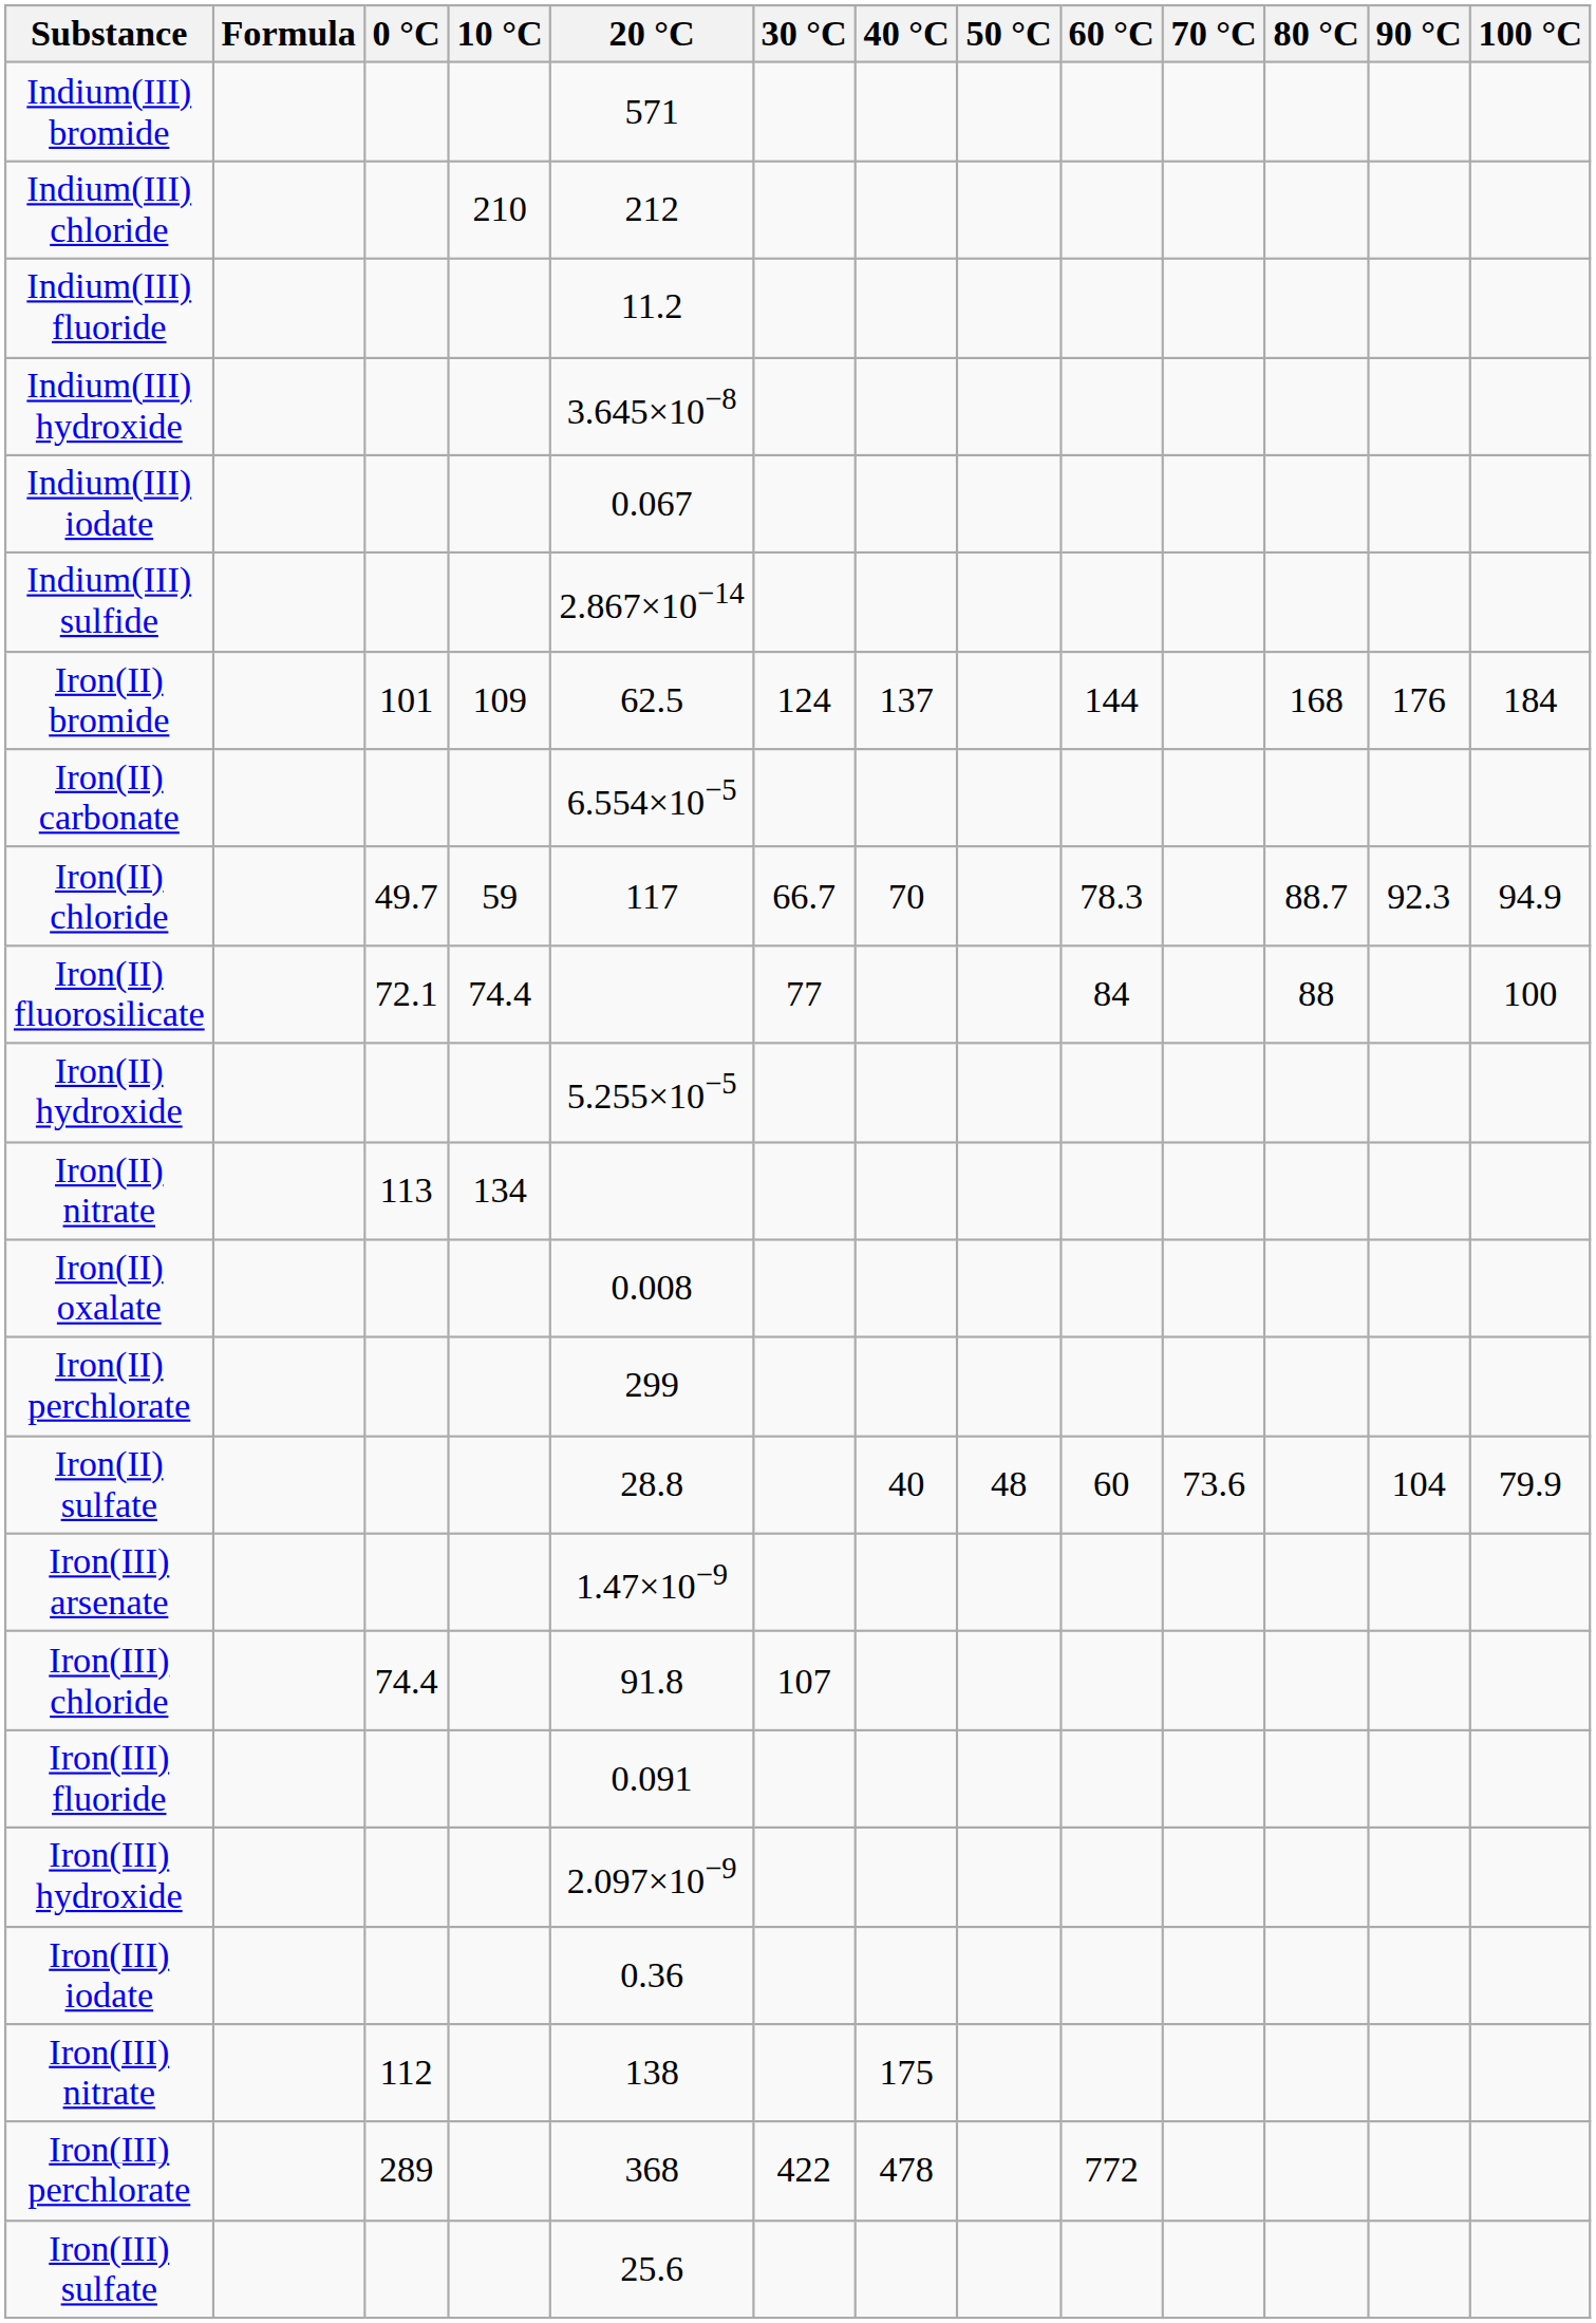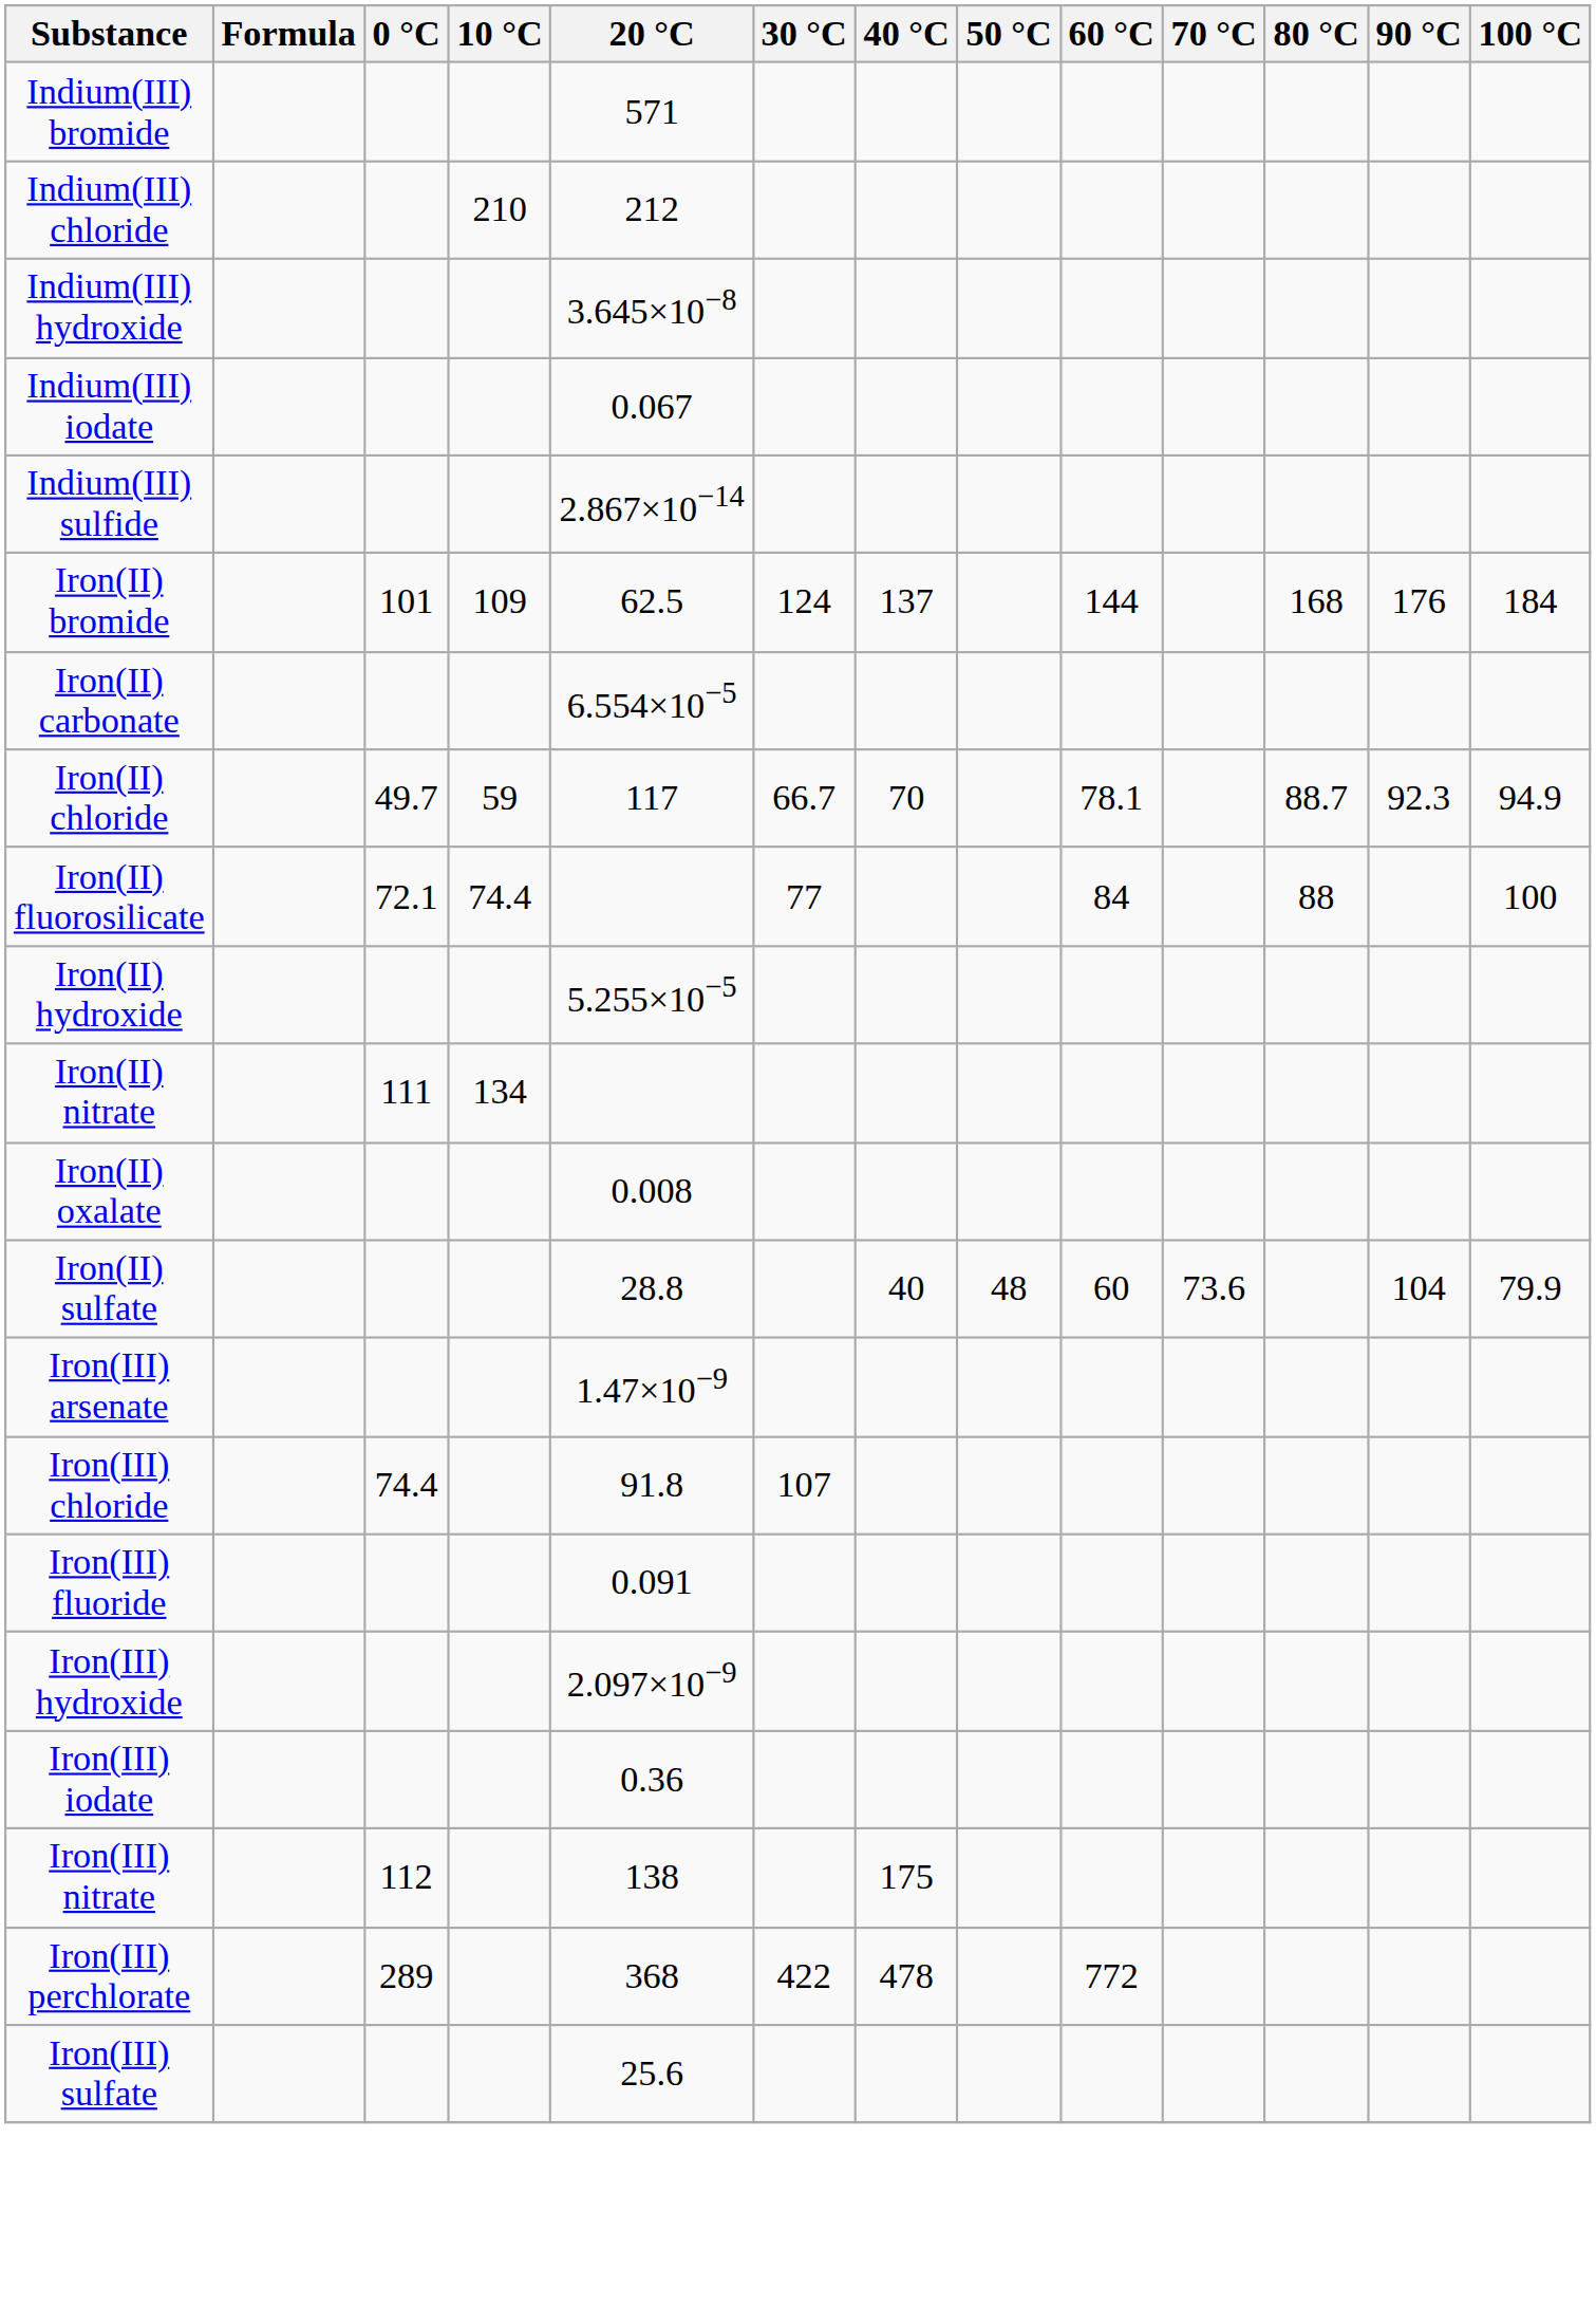 <table class="wikitable sticky-header sortable" style="text-align:center;font-size: 10ml;">
 <tr>
 <th scope="col" style="width: 4em;">Substance</th>
 <th scope="col" class="unsortable" style="width: 3em;">Formula</th>
 <th scope="col">0 °C</th>
 <th scope="col">10 °C</th>
 <th scope="col">20 °C</th>
 <th scope="col">30 °C</th>
 <th scope="col">40 °C</th>
 <th scope="col">50 °C</th>
 <th scope="col">60 °C</th>
 <th scope="col">70 °C</th>
 <th scope="col">80 °C</th>
 <th scope="col">90 °C</th>
 <th scope="col">100 °C</th>
 </tr>
 <tr>
 <td><a href='#'>Indium(III) bromide</a></td>
 <td><a href='#'></a></td>
 <td></td>
 <td></td>
 <td>571</td>
 <td></td>
 <td></td>
 <td></td>
 <td></td>
 <td></td>
 <td></td>
 <td></td>
 <td></td>
 </tr>
 <tr>
 <td><a href='#'>Indium(III) chloride</a></td>
 <td><a href='#'></a></td>
 <td></td>
 <td>210</td>
 <td>212</td>
-<td></td>
-<td></td>
-<td></td>
-<td></td>
-<td></td>
-<td></td>
-<td></td>
-<td></td>
-</tr>
-<tr>
-<td><a href='#'>Indium(III) fluoride</a></td>
-<td><a href='#'></a></td>
-<td></td>
-<td></td>
-<td>11.2</td>
 <td></td>
 <td></td>
 <td></td>
 <td></td>
 <td></td>
 <td></td>
 <td></td>
 <td></td>
 </tr>
 <tr>
 <td><a href='#'>Indium(III) hydroxide</a></td>
 <td><a href='#'></a></td>
 <td></td>
 <td></td>
 <td>3.645×10<sup>−8</sup></td>
 <td></td>
 <td></td>
 <td></td>
 <td></td>
 <td></td>
 <td></td>
 <td></td>
 <td></td>
 </tr>
 <tr>
 <td><a href='#'>Indium(III) iodate</a></td>
 <td><a href='#'></a></td>
 <td></td>
 <td></td>
 <td>0.067</td>
 <td></td>
 <td></td>
 <td></td>
 <td></td>
 <td></td>
 <td></td>
 <td></td>
 <td></td>
 </tr>
 <tr>
 <td><a href='#'>Indium(III) sulfide</a></td>
 <td><a href='#'></a></td>
 <td></td>
 <td></td>
 <td>2.867×10<sup>−14</sup></td>
 <td></td>
 <td></td>
 <td></td>
 <td></td>
 <td></td>
 <td></td>
 <td></td>
 <td></td>
 </tr>
 <tr>
 <td><a href='#'>Iron(II) bromide</a></td>
 <td><a href='#'></a></td>
 <td>101</td>
 <td>109</td>
 <td>62.5</td>
 <td>124</td>
 <td>137</td>
 <td></td>
 <td>144</td>
 <td></td>
 <td>168</td>
 <td>176</td>
 <td>184</td>
 </tr>
 <tr>
 <td><a href='#'>Iron(II) carbonate</a></td>
 <td><a href='#'></a></td>
 <td></td>
 <td></td>
 <td>6.554×10<sup>−5</sup></td>
 <td></td>
 <td></td>
 <td></td>
 <td></td>
 <td></td>
 <td></td>
 <td></td>
 <td></td>
 </tr>
 <tr>
 <td><a href='#'>Iron(II) chloride</a></td>
 <td><a href='#'></a></td>
 <td>49.7</td>
 <td>59</td>
 <td>117</td>
 <td>66.7</td>
 <td>70</td>
 <td></td>
-<td>78.3</td>
+<td>78.1</td>
 <td></td>
 <td>88.7</td>
 <td>92.3</td>
 <td>94.9</td>
 </tr>
 <tr>
 <td><a href='#'>Iron(II) fluorosilicate</a></td>
 <td><a href='#'></a></td>
 <td>72.1</td>
 <td>74.4</td>
 <td></td>
 <td>77</td>
 <td></td>
 <td></td>
 <td>84</td>
 <td></td>
 <td>88</td>
 <td></td>
 <td>100</td>
 </tr>
 <tr>
 <td><a href='#'>Iron(II) hydroxide</a></td>
 <td><a href='#'></a></td>
 <td></td>
 <td></td>
 <td>5.255×10<sup>−5</sup></td>
 <td></td>
 <td></td>
 <td></td>
 <td></td>
 <td></td>
 <td></td>
 <td></td>
 <td></td>
 </tr>
 <tr>
 <td><a href='#'>Iron(II) nitrate</a></td>
 <td><a href='#'></a></td>
-<td>113</td>
+<td>111</td>
 <td>134</td>
 <td></td>
 <td></td>
 <td></td>
 <td></td>
 <td></td>
 <td></td>
 <td></td>
 <td></td>
 <td></td>
 </tr>
 <tr>
 <td><a href='#'>Iron(II) oxalate</a></td>
 <td><a href='#'></a></td>
 <td></td>
 <td></td>
 <td>0.008</td>
-<td></td>
-<td></td>
-<td></td>
-<td></td>
-<td></td>
-<td></td>
-<td></td>
-<td></td>
-</tr>
-<tr>
-<td><a href='#'>Iron(II) perchlorate</a></td>
-<td><a href='#'></a></td>
-<td></td>
-<td></td>
-<td>299</td>
 <td></td>
 <td></td>
 <td></td>
 <td></td>
 <td></td>
 <td></td>
 <td></td>
 <td></td>
 </tr>
 <tr>
 <td><a href='#'>Iron(II) sulfate</a></td>
 <td><a href='#'></a></td>
 <td></td>
 <td></td>
 <td>28.8</td>
 <td></td>
 <td>40</td>
 <td>48</td>
 <td>60</td>
 <td>73.6</td>
 <td></td>
 <td>104</td>
 <td>79.9</td>
 </tr>
 <tr>
 <td><a href='#'>Iron(III) arsenate</a></td>
 <td><a href='#'></a></td>
 <td></td>
 <td></td>
 <td>1.47×10<sup>−9</sup></td>
 <td></td>
 <td></td>
 <td></td>
 <td></td>
 <td></td>
 <td></td>
 <td></td>
 <td></td>
 </tr>
 <tr>
 <td><a href='#'>Iron(III) chloride</a></td>
 <td><a href='#'></a></td>
 <td>74.4</td>
 <td></td>
 <td>91.8</td>
 <td>107</td>
 <td></td>
 <td></td>
 <td></td>
 <td></td>
 <td></td>
 <td></td>
 <td></td>
 </tr>
 <tr>
 <td><a href='#'>Iron(III) fluoride</a></td>
 <td><a href='#'></a></td>
 <td></td>
 <td></td>
 <td>0.091</td>
 <td></td>
 <td></td>
 <td></td>
 <td></td>
 <td></td>
 <td></td>
 <td></td>
 <td></td>
 </tr>
 <tr>
 <td><a href='#'>Iron(III) hydroxide</a></td>
 <td><a href='#'></a></td>
 <td></td>
 <td></td>
 <td>2.097×10<sup>−9</sup></td>
 <td></td>
 <td></td>
 <td></td>
 <td></td>
 <td></td>
 <td></td>
 <td></td>
 <td></td>
 </tr>
 <tr>
 <td><a href='#'>Iron(III) iodate</a></td>
 <td><a href='#'></a></td>
 <td></td>
 <td></td>
 <td>0.36</td>
 <td></td>
 <td></td>
 <td></td>
 <td></td>
 <td></td>
 <td></td>
 <td></td>
 <td></td>
 </tr>
 <tr>
 <td><a href='#'>Iron(III) nitrate</a></td>
 <td><a href='#'></a></td>
 <td>112</td>
 <td></td>
 <td>138</td>
 <td></td>
 <td>175</td>
 <td></td>
 <td></td>
 <td></td>
 <td></td>
 <td></td>
 <td></td>
 </tr>
 <tr>
 <td><a href='#'>Iron(III) perchlorate</a></td>
 <td><a href='#'></a></td>
 <td>289</td>
 <td></td>
 <td>368</td>
 <td>422</td>
 <td>478</td>
 <td></td>
 <td>772</td>
 <td></td>
 <td></td>
 <td></td>
 <td></td>
 </tr>
 <tr>
 <td><a href='#'>Iron(III) sulfate</a></td>
 <td><a href='#'></a></td>
 <td></td>
 <td></td>
 <td>25.6</td>
 <td></td>
 <td></td>
 <td></td>
 <td></td>
 <td></td>
 <td></td>
 <td></td>
 <td></td>
 </tr>
 <tr>
 </tr>
 </table>
